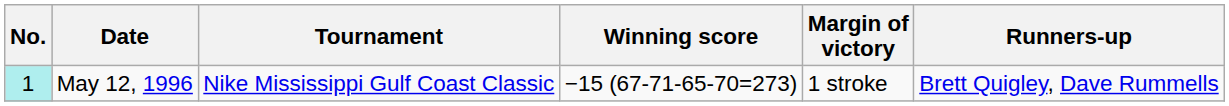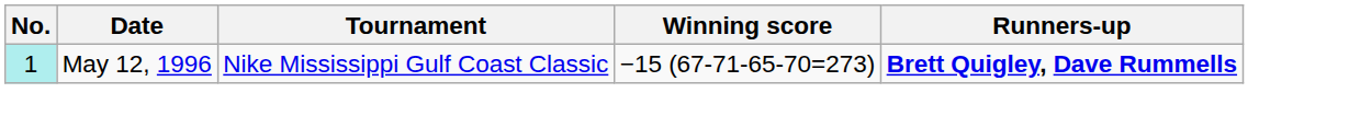 <table class="wikitable" style="font-size:95%;">
 <tr>
 <th>No.</th>
 <th>Date</th>
 <th>Tournament</th>
 <th>Winning score</th>
-<th>Margin of<br>victory</th>
 <th>Runners-up</th>
 </tr>
 <tr>
 <td align=center style="background: paleturquoise;">1</td>
 <td align=right>May 12, <a href='#'>1996</a></td>
 <td><a href='#'>Nike Mississippi Gulf Coast Classic</a></td>
 <td>−15 (67-71-65-70=273)</td>
-<td>1 stroke</td>
-<td> <a href='#'>Brett Quigley</a>,  <a href='#'>Dave Rummells</a></td>
+<td><strong> <a href='#'>Brett Quigley</a>,  <a href='#'>Dave Rummells</a></strong></td>
 </tr>
 </table>
